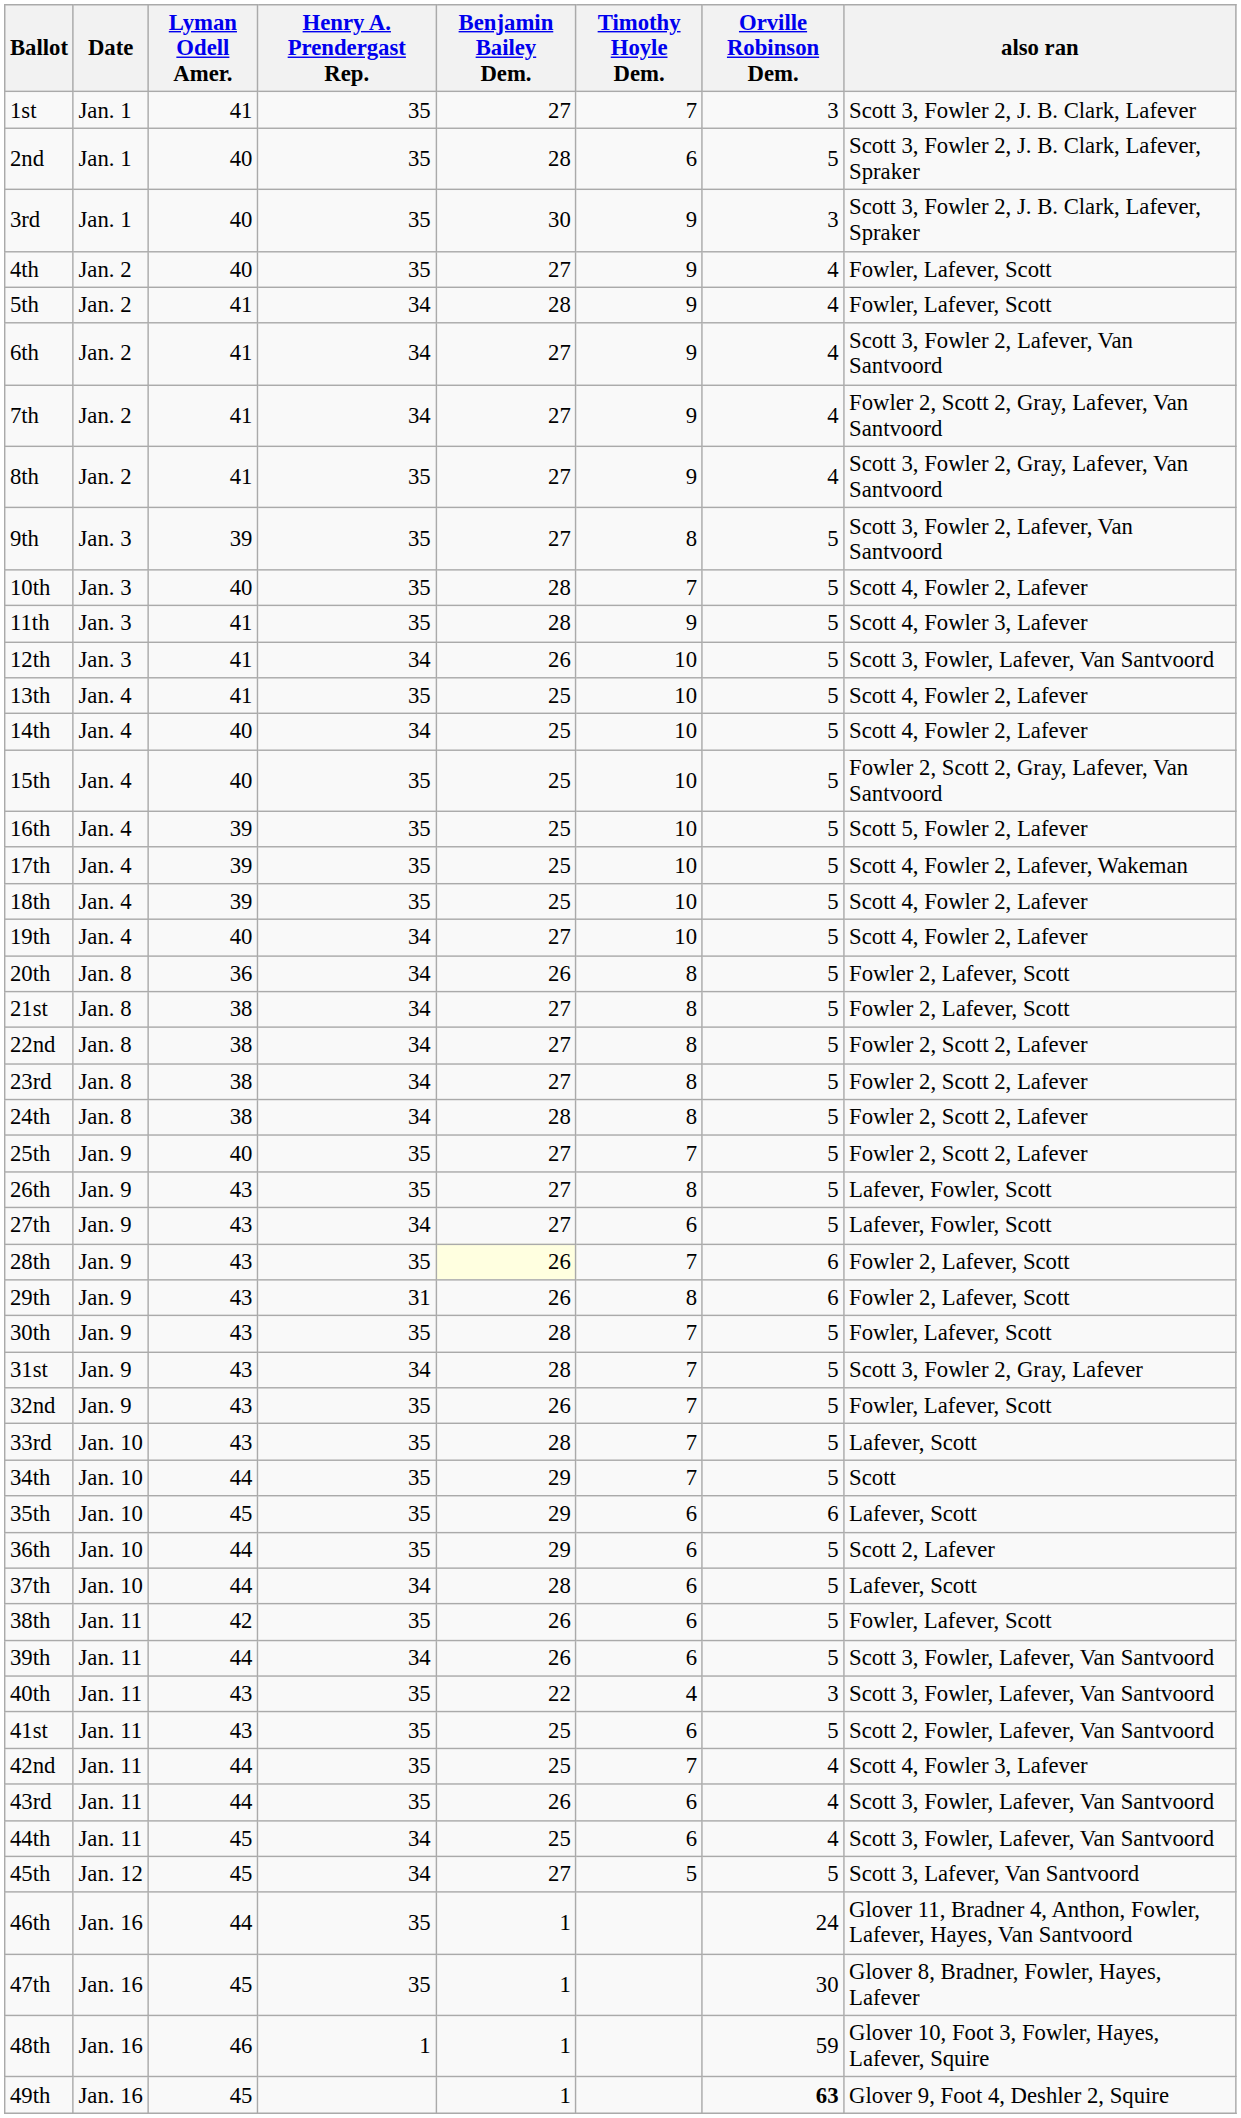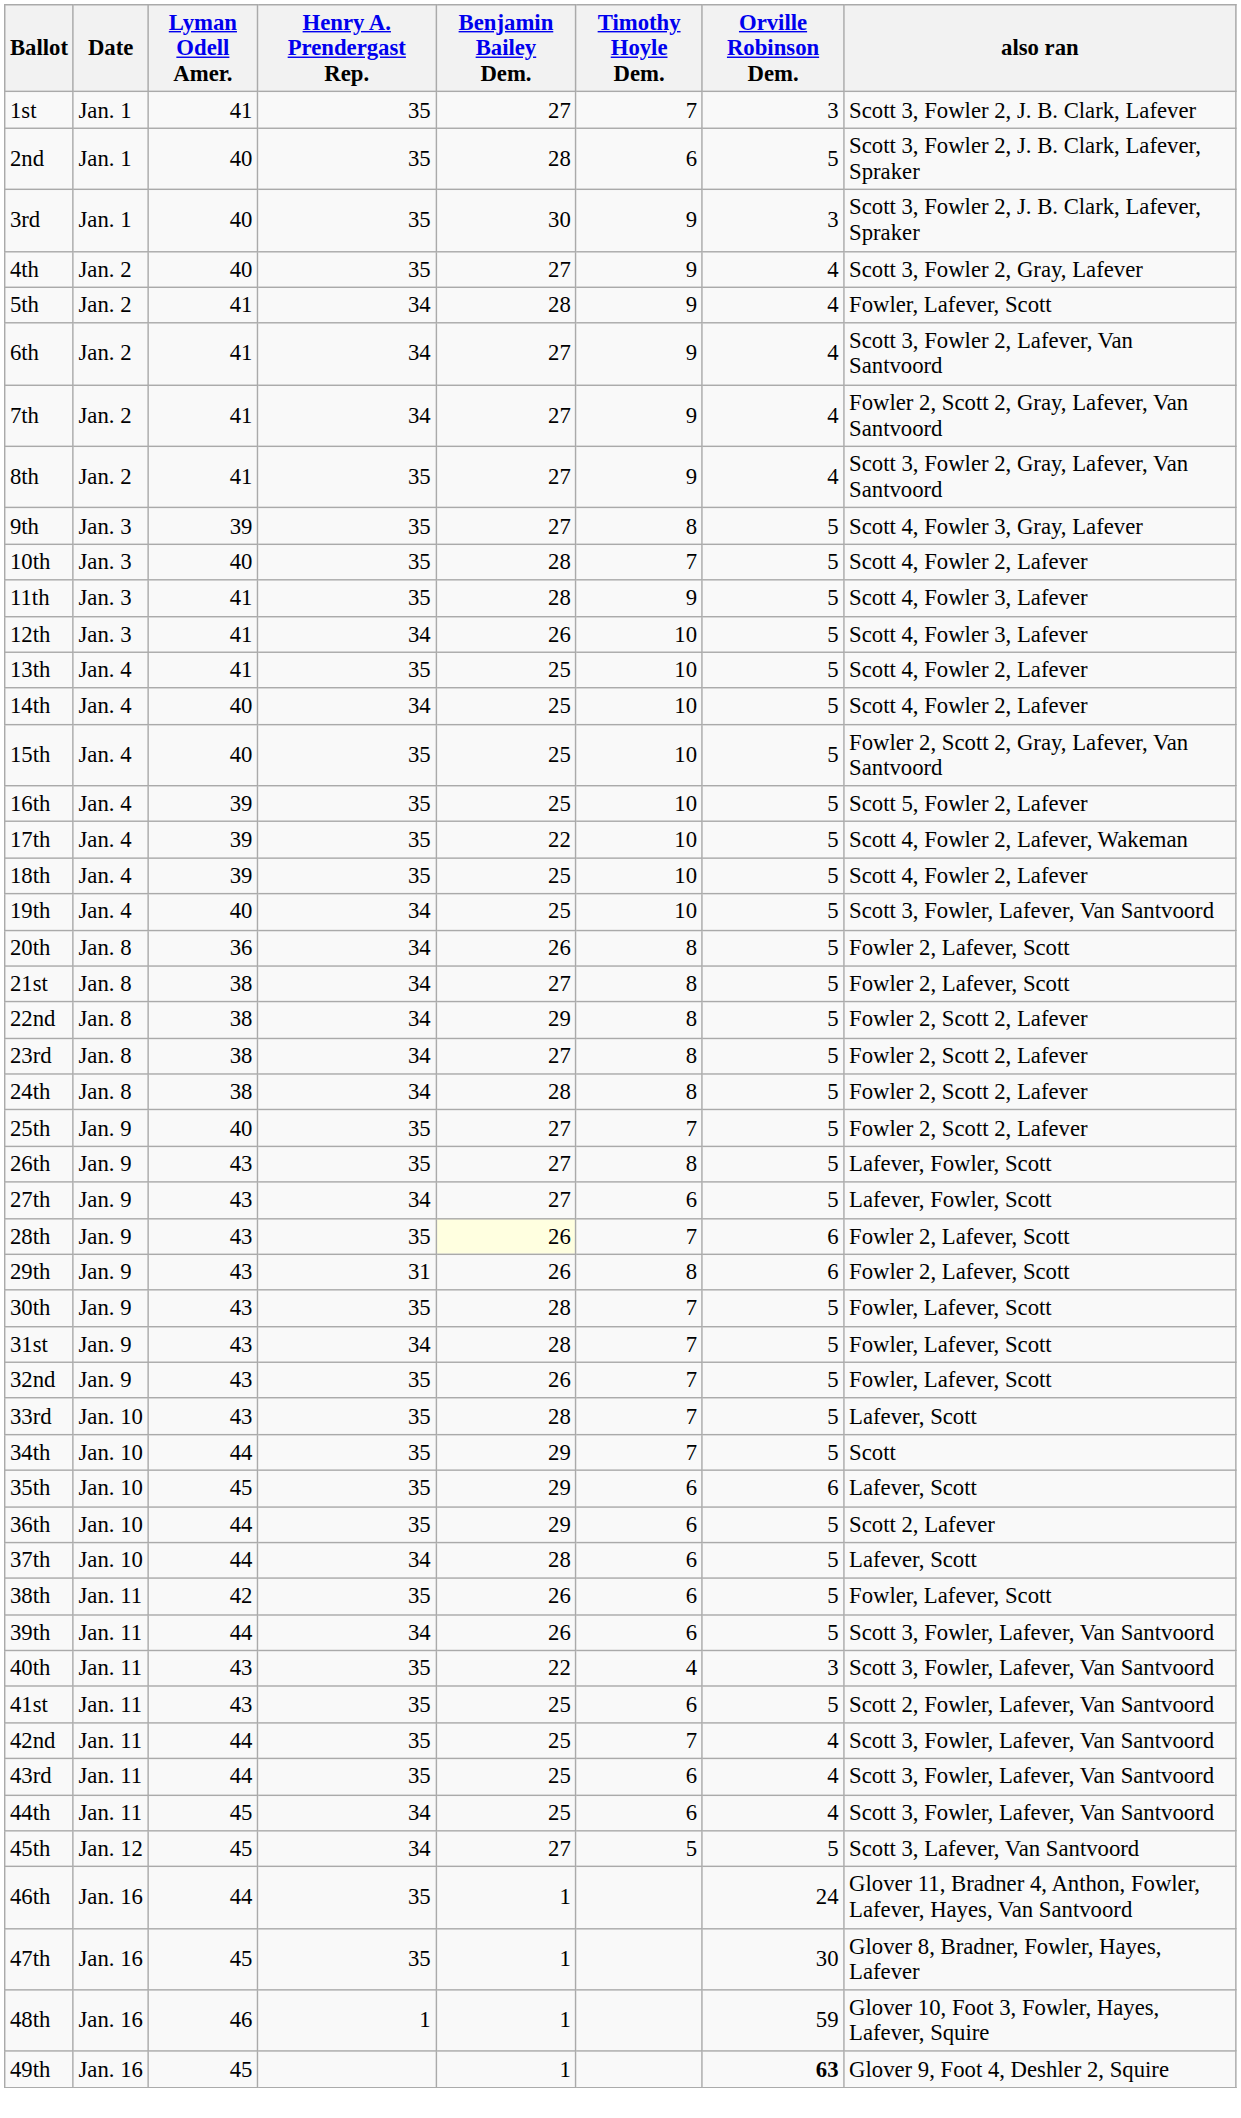 <table class=wikitable>
 <tr bgcolor=lightgrey>
 <th>Ballot</th>
 <th>Date</th>
 <th><a href='#'>Lyman Odell</a> <br>Amer.</th>
 <th><a href='#'>Henry A. Prendergast</a> <br>Rep.</th>
 <th><a href='#'>Benjamin Bailey</a> <br>Dem.</th>
 <th><a href='#'>Timothy Hoyle</a> <br>Dem.</th>
 <th><a href='#'>Orville Robinson</a> <br>Dem.</th>
 <th>also ran</th>
 </tr>
 <tr>
 <td>1st</td>
 <td>Jan. 1</td>
 <td align="right">41</td>
 <td align="right">35</td>
 <td align="right">27</td>
 <td align="right">7</td>
 <td align="right">3</td>
 <td>Scott 3, Fowler 2, J. B. Clark, Lafever</td>
 </tr>
 <tr>
 <td>2nd</td>
 <td>Jan. 1</td>
 <td align="right">40</td>
 <td align="right">35</td>
 <td align="right">28</td>
 <td align="right">6</td>
 <td align="right">5</td>
 <td>Scott 3, Fowler 2, J. B. Clark, Lafever, Spraker</td>
 </tr>
 <tr>
 <td>3rd</td>
 <td>Jan. 1</td>
 <td align="right">40</td>
 <td align="right">35</td>
 <td align="right">30</td>
 <td align="right">9</td>
 <td align="right">3</td>
 <td>Scott 3, Fowler 2, J. B. Clark, Lafever, Spraker</td>
 </tr>
 <tr>
 <td>4th</td>
 <td>Jan. 2</td>
 <td align="right">40</td>
 <td align="right">35</td>
 <td align="right">27</td>
 <td align="right">9</td>
 <td align="right">4</td>
-<td>Fowler, Lafever, Scott</td>
+<td>Scott 3, Fowler 2, Gray, Lafever</td>
 </tr>
 <tr>
 <td>5th</td>
 <td>Jan. 2</td>
 <td align="right">41</td>
 <td align="right">34</td>
 <td align="right">28</td>
 <td align="right">9</td>
 <td align="right">4</td>
 <td>Fowler, Lafever, Scott</td>
 </tr>
 <tr>
 <td>6th</td>
 <td>Jan. 2</td>
 <td align="right">41</td>
 <td align="right">34</td>
 <td align="right">27</td>
 <td align="right">9</td>
 <td align="right">4</td>
 <td>Scott 3, Fowler 2, Lafever, Van Santvoord</td>
 </tr>
 <tr>
 <td>7th</td>
 <td>Jan. 2</td>
 <td align="right">41</td>
 <td align="right">34</td>
 <td align="right">27</td>
 <td align="right">9</td>
 <td align="right">4</td>
 <td>Fowler 2, Scott 2, Gray, Lafever, Van Santvoord</td>
 </tr>
 <tr>
 <td>8th</td>
 <td>Jan. 2</td>
 <td align="right">41</td>
 <td align="right">35</td>
 <td align="right">27</td>
 <td align="right">9</td>
 <td align="right">4</td>
 <td>Scott 3, Fowler 2, Gray, Lafever, Van Santvoord</td>
 </tr>
 <tr>
 <td>9th</td>
 <td>Jan. 3</td>
 <td align="right">39</td>
 <td align="right">35</td>
 <td align="right">27</td>
 <td align="right">8</td>
 <td align="right">5</td>
-<td>Scott 3, Fowler 2, Lafever, Van Santvoord</td>
+<td>Scott 4, Fowler 3, Gray, Lafever</td>
 </tr>
 <tr>
 <td>10th</td>
 <td>Jan. 3</td>
 <td align="right">40</td>
 <td align="right">35</td>
 <td align="right">28</td>
 <td align="right">7</td>
 <td align="right">5</td>
 <td>Scott 4, Fowler 2, Lafever</td>
 </tr>
 <tr>
 <td>11th</td>
 <td>Jan. 3</td>
 <td align="right">41</td>
 <td align="right">35</td>
 <td align="right">28</td>
 <td align="right">9</td>
 <td align="right">5</td>
 <td>Scott 4, Fowler 3, Lafever</td>
 </tr>
 <tr>
 <td>12th</td>
 <td>Jan. 3</td>
 <td align="right">41</td>
 <td align="right">34</td>
 <td align="right">26</td>
 <td align="right">10</td>
 <td align="right">5</td>
-<td>Scott 3, Fowler, Lafever, Van Santvoord</td>
+<td>Scott 4, Fowler 3, Lafever</td>
 </tr>
 <tr>
 <td>13th</td>
 <td>Jan. 4</td>
 <td align="right">41</td>
 <td align="right">35</td>
 <td align="right">25</td>
 <td align="right">10</td>
 <td align="right">5</td>
 <td>Scott 4, Fowler 2, Lafever</td>
 </tr>
 <tr>
 <td>14th</td>
 <td>Jan. 4</td>
 <td align="right">40</td>
 <td align="right">34</td>
 <td align="right">25</td>
 <td align="right">10</td>
 <td align="right">5</td>
 <td>Scott 4, Fowler 2, Lafever</td>
 </tr>
 <tr>
 <td>15th</td>
 <td>Jan. 4</td>
 <td align="right">40</td>
 <td align="right">35</td>
 <td align="right">25</td>
 <td align="right">10</td>
 <td align="right">5</td>
 <td>Fowler 2, Scott 2, Gray, Lafever, Van Santvoord</td>
 </tr>
 <tr>
 <td>16th</td>
 <td>Jan. 4</td>
 <td align="right">39</td>
 <td align="right">35</td>
 <td align="right">25</td>
 <td align="right">10</td>
 <td align="right">5</td>
 <td>Scott 5, Fowler 2, Lafever</td>
 </tr>
 <tr>
 <td>17th</td>
 <td>Jan. 4</td>
 <td align="right">39</td>
 <td align="right">35</td>
-<td align="right">25</td>
+<td align="right">22</td>
 <td align="right">10</td>
 <td align="right">5</td>
 <td>Scott 4, Fowler 2, Lafever, Wakeman</td>
 </tr>
 <tr>
 <td>18th</td>
 <td>Jan. 4</td>
 <td align="right">39</td>
 <td align="right">35</td>
 <td align="right">25</td>
 <td align="right">10</td>
 <td align="right">5</td>
 <td>Scott 4, Fowler 2, Lafever</td>
 </tr>
 <tr>
 <td>19th</td>
 <td>Jan. 4</td>
 <td align="right">40</td>
 <td align="right">34</td>
-<td align="right">27</td>
+<td align="right">25</td>
 <td align="right">10</td>
 <td align="right">5</td>
-<td>Scott 4, Fowler 2, Lafever</td>
+<td>Scott 3, Fowler, Lafever, Van Santvoord</td>
 </tr>
 <tr>
 <td>20th</td>
 <td>Jan. 8</td>
 <td align="right">36</td>
 <td align="right">34</td>
 <td align="right">26</td>
 <td align="right">8</td>
 <td align="right">5</td>
 <td>Fowler 2, Lafever, Scott</td>
 </tr>
 <tr>
 <td>21st</td>
 <td>Jan. 8</td>
 <td align="right">38</td>
 <td align="right">34</td>
 <td align="right">27</td>
 <td align="right">8</td>
 <td align="right">5</td>
 <td>Fowler 2, Lafever, Scott</td>
 </tr>
 <tr>
 <td>22nd</td>
 <td>Jan. 8</td>
 <td align="right">38</td>
 <td align="right">34</td>
-<td align="right">27</td>
+<td align="right">29</td>
 <td align="right">8</td>
 <td align="right">5</td>
 <td>Fowler 2, Scott 2, Lafever</td>
 </tr>
 <tr>
 <td>23rd</td>
 <td>Jan. 8</td>
 <td align="right">38</td>
 <td align="right">34</td>
 <td align="right">27</td>
 <td align="right">8</td>
 <td align="right">5</td>
 <td>Fowler 2, Scott 2, Lafever</td>
 </tr>
 <tr>
 <td>24th</td>
 <td>Jan. 8</td>
 <td align="right">38</td>
 <td align="right">34</td>
 <td align="right">28</td>
 <td align="right">8</td>
 <td align="right">5</td>
 <td>Fowler 2, Scott 2, Lafever</td>
 </tr>
 <tr>
 <td>25th</td>
 <td>Jan. 9</td>
 <td align="right">40</td>
 <td align="right">35</td>
 <td align="right">27</td>
 <td align="right">7</td>
 <td align="right">5</td>
 <td>Fowler 2, Scott 2, Lafever</td>
 </tr>
 <tr>
 <td>26th</td>
 <td>Jan. 9</td>
 <td align="right">43</td>
 <td align="right">35</td>
 <td align="right">27</td>
 <td align="right">8</td>
 <td align="right">5</td>
 <td>Lafever, Fowler, Scott</td>
 </tr>
 <tr>
 <td>27th</td>
 <td>Jan. 9</td>
 <td align="right">43</td>
 <td align="right">34</td>
 <td align="right">27</td>
 <td align="right">6</td>
 <td align="right">5</td>
 <td>Lafever, Fowler, Scott</td>
 </tr>
 <tr>
 <td>28th</td>
 <td>Jan. 9</td>
 <td align="right">43</td>
 <td align="right">35</td>
 <td align="right" style="background: lightyellow;">26</td>
 <td align="right">7</td>
 <td align="right">6</td>
 <td>Fowler 2, Lafever, Scott</td>
 </tr>
 <tr>
 <td>29th</td>
 <td>Jan. 9</td>
 <td align="right">43</td>
 <td align="right">31</td>
 <td align="right">26</td>
 <td align="right">8</td>
 <td align="right">6</td>
 <td>Fowler 2, Lafever, Scott</td>
 </tr>
 <tr>
 <td>30th</td>
 <td>Jan. 9</td>
 <td align="right">43</td>
 <td align="right">35</td>
 <td align="right">28</td>
 <td align="right">7</td>
 <td align="right">5</td>
 <td>Fowler, Lafever, Scott</td>
 </tr>
 <tr>
 <td>31st</td>
 <td>Jan. 9</td>
 <td align="right">43</td>
 <td align="right">34</td>
 <td align="right">28</td>
 <td align="right">7</td>
 <td align="right">5</td>
-<td>Scott 3, Fowler 2, Gray, Lafever</td>
+<td>Fowler, Lafever, Scott</td>
 </tr>
 <tr>
 <td>32nd</td>
 <td>Jan. 9</td>
 <td align="right">43</td>
 <td align="right">35</td>
 <td align="right">26</td>
 <td align="right">7</td>
 <td align="right">5</td>
 <td>Fowler, Lafever, Scott</td>
 </tr>
 <tr>
 <td>33rd</td>
 <td>Jan. 10</td>
 <td align="right">43</td>
 <td align="right">35</td>
 <td align="right">28</td>
 <td align="right">7</td>
 <td align="right">5</td>
 <td>Lafever, Scott</td>
 </tr>
 <tr>
 <td>34th</td>
 <td>Jan. 10</td>
 <td align="right">44</td>
 <td align="right">35</td>
 <td align="right">29</td>
 <td align="right">7</td>
 <td align="right">5</td>
 <td>Scott</td>
 </tr>
 <tr>
 <td>35th</td>
 <td>Jan. 10</td>
 <td align="right">45</td>
 <td align="right">35</td>
 <td align="right">29</td>
 <td align="right">6</td>
 <td align="right">6</td>
 <td>Lafever, Scott</td>
 </tr>
 <tr>
 <td>36th</td>
 <td>Jan. 10</td>
 <td align="right">44</td>
 <td align="right">35</td>
 <td align="right">29</td>
 <td align="right">6</td>
 <td align="right">5</td>
 <td>Scott 2, Lafever</td>
 </tr>
 <tr>
 <td>37th</td>
 <td>Jan. 10</td>
 <td align="right">44</td>
 <td align="right">34</td>
 <td align="right">28</td>
 <td align="right">6</td>
 <td align="right">5</td>
 <td>Lafever, Scott</td>
 </tr>
 <tr>
 <td>38th</td>
 <td>Jan. 11</td>
 <td align="right">42</td>
 <td align="right">35</td>
 <td align="right">26</td>
 <td align="right">6</td>
 <td align="right">5</td>
 <td>Fowler, Lafever, Scott</td>
 </tr>
 <tr>
 <td>39th</td>
 <td>Jan. 11</td>
 <td align="right">44</td>
 <td align="right">34</td>
 <td align="right">26</td>
 <td align="right">6</td>
 <td align="right">5</td>
 <td>Scott 3, Fowler, Lafever, Van Santvoord</td>
 </tr>
 <tr>
 <td>40th</td>
 <td>Jan. 11</td>
 <td align="right">43</td>
 <td align="right">35</td>
 <td align="right">22</td>
 <td align="right">4</td>
 <td align="right">3</td>
 <td>Scott 3, Fowler, Lafever, Van Santvoord</td>
 </tr>
 <tr>
 <td>41st</td>
 <td>Jan. 11</td>
 <td align="right">43</td>
 <td align="right">35</td>
 <td align="right">25</td>
 <td align="right">6</td>
 <td align="right">5</td>
 <td>Scott 2, Fowler, Lafever, Van Santvoord</td>
 </tr>
 <tr>
 <td>42nd</td>
 <td>Jan. 11</td>
 <td align="right">44</td>
 <td align="right">35</td>
 <td align="right">25</td>
 <td align="right">7</td>
 <td align="right">4</td>
-<td>Scott 4, Fowler 3, Lafever</td>
+<td>Scott 3, Fowler, Lafever, Van Santvoord</td>
 </tr>
 <tr>
 <td>43rd</td>
 <td>Jan. 11</td>
 <td align="right">44</td>
 <td align="right">35</td>
-<td align="right">26</td>
+<td align="right">25</td>
 <td align="right">6</td>
 <td align="right">4</td>
 <td>Scott 3, Fowler, Lafever, Van Santvoord</td>
 </tr>
 <tr>
 <td>44th</td>
 <td>Jan. 11</td>
 <td align="right">45</td>
 <td align="right">34</td>
 <td align="right">25</td>
 <td align="right">6</td>
 <td align="right">4</td>
 <td>Scott 3, Fowler, Lafever, Van Santvoord</td>
 </tr>
 <tr>
 <td>45th</td>
 <td>Jan. 12</td>
 <td align="right">45</td>
 <td align="right">34</td>
 <td align="right">27</td>
 <td align="right">5</td>
 <td align="right">5</td>
 <td>Scott 3, Lafever, Van Santvoord</td>
 </tr>
 <tr>
 <td>46th</td>
 <td>Jan. 16</td>
 <td align="right">44</td>
 <td align="right">35</td>
 <td align="right">1</td>
 <td></td>
 <td align="right">24</td>
 <td>Glover 11, Bradner 4, Anthon, Fowler, Lafever, Hayes, Van Santvoord</td>
 </tr>
 <tr>
 <td>47th</td>
 <td>Jan. 16</td>
 <td align="right">45</td>
 <td align="right">35</td>
 <td align="right">1</td>
 <td align="right"></td>
 <td align="right">30</td>
 <td>Glover 8, Bradner, Fowler, Hayes, Lafever</td>
 </tr>
 <tr>
 <td>48th</td>
 <td>Jan. 16</td>
 <td align="right">46</td>
 <td align="right">1</td>
 <td align="right">1</td>
 <td align="right"></td>
 <td align="right">59</td>
 <td>Glover 10, Foot 3, Fowler, Hayes, Lafever, Squire</td>
 </tr>
 <tr>
 <td>49th</td>
 <td>Jan. 16</td>
 <td align="right">45</td>
 <td align="right"></td>
 <td align="right">1</td>
 <td align="right"></td>
 <td align="right"><strong>63</strong></td>
 <td>Glover 9, Foot 4, Deshler 2, Squire</td>
 </tr>
 <tr>
 </tr>
 </table>
